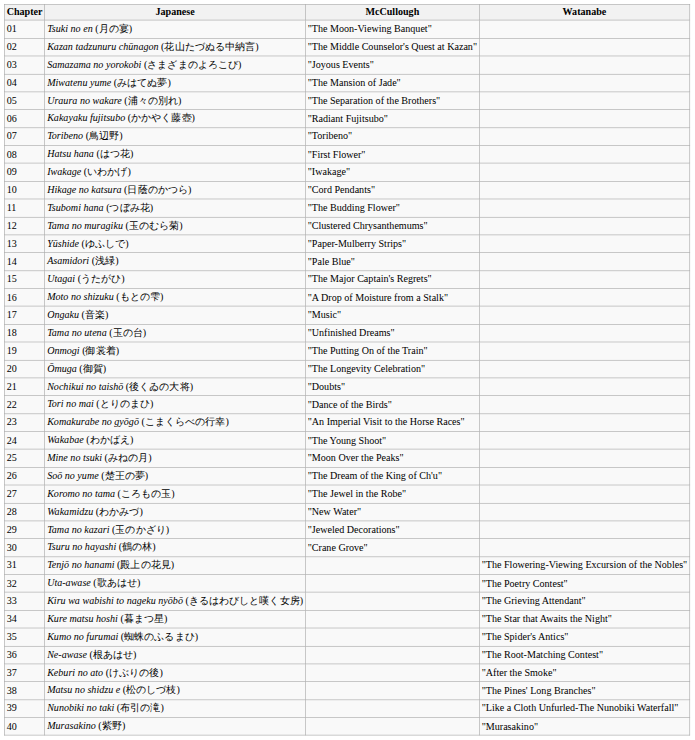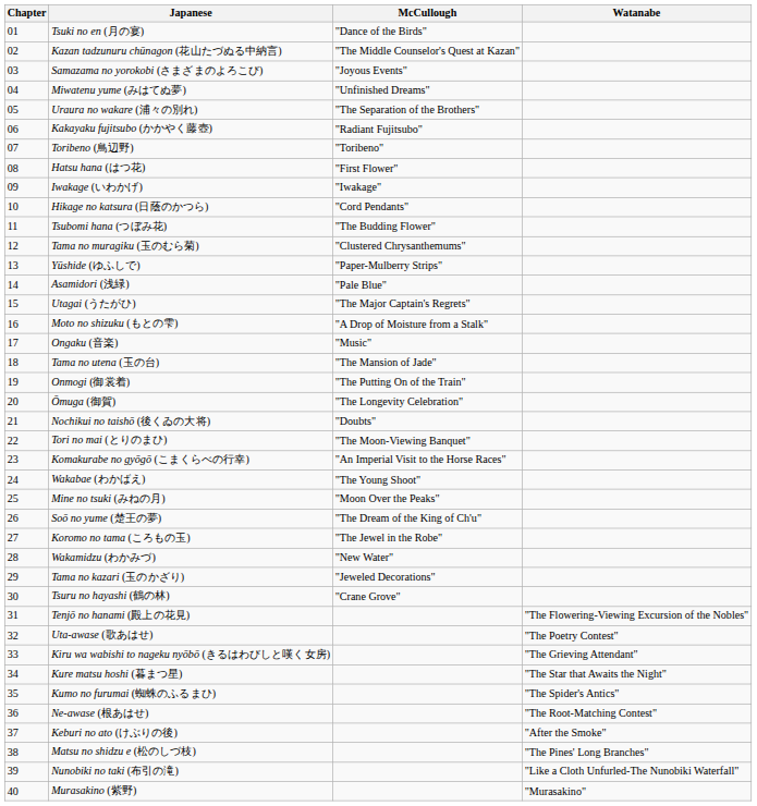 <table class="wikitable">
 <tr>
 <th>Chapter</th>
 <th>Japanese</th>
 <th>McCullough</th>
 <th>Watanabe</th>
 </tr>
 <tr>
 <td>01</td>
 <td><em>Tsuki no en</em> (月の宴)</td>
-<td>"The Moon-Viewing Banquet"</td>
+<td>"Dance of the Birds"</td>
 <td></td>
 </tr>
 <tr>
 <td>02</td>
 <td><em>Kazan tadzunuru chūnagon</em> (花山たづぬる中納言)</td>
 <td>"The Middle Counselor's Quest at Kazan"</td>
 <td></td>
 </tr>
 <tr>
 <td>03</td>
 <td><em>Samazama no yorokobi</em> (さまざまのよろこび)</td>
 <td>"Joyous Events"</td>
 <td></td>
 </tr>
 <tr>
 <td>04</td>
 <td><em>Miwatenu yume</em> (みはてぬ夢)</td>
-<td>"The Mansion of Jade"</td>
+<td>"Unfinished Dreams"</td>
 <td></td>
 </tr>
 <tr>
 <td>05</td>
 <td><em>Uraura no wakare</em> (浦々の別れ)</td>
 <td>"The Separation of the Brothers"</td>
 <td></td>
 </tr>
 <tr>
 <td>06</td>
 <td><em>Kakayaku fujitsubo</em> (かかやく藤壺)</td>
 <td>"Radiant Fujitsubo"</td>
 <td></td>
 </tr>
 <tr>
 <td>07</td>
 <td><em>Toribeno</em> (鳥辺野)</td>
 <td>"Toribeno"</td>
 <td></td>
 </tr>
 <tr>
 <td>08</td>
 <td><em>Hatsu hana</em> (はつ花)</td>
 <td>"First Flower"</td>
 <td></td>
 </tr>
 <tr>
 <td>09</td>
 <td><em>Iwakage</em> (いわかげ)</td>
 <td>"Iwakage"</td>
 <td></td>
 </tr>
 <tr>
 <td>10</td>
 <td><em>Hikage no katsura</em> (日蔭のかつら)</td>
 <td>"Cord Pendants"</td>
 <td></td>
 </tr>
 <tr>
 <td>11</td>
 <td><em>Tsubomi hana</em> (つぼみ花)</td>
 <td>"The Budding Flower"</td>
 <td></td>
 </tr>
 <tr>
 <td>12</td>
 <td><em>Tama no muragiku</em> (玉のむら菊)</td>
 <td>"Clustered Chrysanthemums"</td>
 <td></td>
 </tr>
 <tr>
 <td>13</td>
 <td><em>Yūshide</em> (ゆふしで)</td>
 <td>"Paper-Mulberry Strips"</td>
 <td></td>
 </tr>
 <tr>
 <td>14</td>
 <td><em>Asamidori</em> (浅緑)</td>
 <td>"Pale Blue"</td>
 <td></td>
 </tr>
 <tr>
 <td>15</td>
 <td><em>Utagai</em> (うたがひ)</td>
 <td>"The Major Captain's Regrets"</td>
 <td></td>
 </tr>
 <tr>
 <td>16</td>
 <td><em>Moto no shizuku</em> (もとの雫)</td>
 <td>"A Drop of Moisture from a Stalk"</td>
 <td></td>
 </tr>
 <tr>
 <td>17</td>
 <td><em>Ongaku</em> (音楽)</td>
 <td>"Music"</td>
 <td></td>
 </tr>
 <tr>
 <td>18</td>
 <td><em>Tama no utena</em> (玉の台)</td>
-<td>"Unfinished Dreams"</td>
+<td>"The Mansion of Jade"</td>
 <td></td>
 </tr>
 <tr>
 <td>19</td>
 <td><em>Onmogi</em> (御裳着)</td>
 <td>"The Putting On of the Train"</td>
 <td></td>
 </tr>
 <tr>
 <td>20</td>
 <td><em>Ōmuga</em> (御賀)</td>
 <td>"The Longevity Celebration"</td>
 <td></td>
 </tr>
 <tr>
 <td>21</td>
 <td><em>Nochikui no taishō</em> (後くゐの大将)</td>
 <td>"Doubts"</td>
 <td></td>
 </tr>
 <tr>
 <td>22</td>
 <td><em>Tori no mai</em> (とりのまひ)</td>
-<td>"Dance of the Birds"</td>
+<td>"The Moon-Viewing Banquet"</td>
 <td></td>
 </tr>
 <tr>
 <td>23</td>
 <td><em>Komakurabe no gyōgō</em> (こまくらべの行幸)</td>
 <td>"An Imperial Visit to the Horse Races"</td>
 <td></td>
 </tr>
 <tr>
 <td>24</td>
 <td><em>Wakabae</em> (わかばえ)</td>
 <td>"The Young Shoot"</td>
 <td></td>
 </tr>
 <tr>
 <td>25</td>
 <td><em>Mine no tsuki</em> (みねの月)</td>
 <td>"Moon Over the Peaks"</td>
 <td></td>
 </tr>
 <tr>
 <td>26</td>
 <td><em>Soō no yume</em> (楚王の夢)</td>
 <td>"The Dream of the King of Ch'u"</td>
 <td></td>
 </tr>
 <tr>
 <td>27</td>
 <td><em>Koromo no tama</em> (ころもの玉)</td>
 <td>"The Jewel in the Robe"</td>
 <td></td>
 </tr>
 <tr>
 <td>28</td>
 <td><em>Wakamidzu</em> (わかみづ)</td>
 <td>"New Water"</td>
 <td></td>
 </tr>
 <tr>
 <td>29</td>
 <td><em>Tama no kazari</em> (玉のかざり)</td>
 <td>"Jeweled Decorations"</td>
 <td></td>
 </tr>
 <tr>
 <td>30</td>
 <td><em>Tsuru no hayashi</em> (鶴の林)</td>
 <td>"Crane Grove"</td>
 <td></td>
 </tr>
 <tr>
 <td>31</td>
 <td><em>Tenjō no hanami</em> (殿上の花見)</td>
 <td></td>
 <td>"The Flowering-Viewing Excursion of the Nobles"</td>
 </tr>
 <tr>
 <td>32</td>
 <td><em>Uta-awase</em> (歌あはせ)</td>
 <td></td>
 <td>"The Poetry Contest"</td>
 </tr>
 <tr>
 <td>33</td>
 <td><em>Kiru wa wabishi to nageku nyōbō</em> (きるはわびしと嘆く女房)</td>
 <td></td>
 <td>"The Grieving Attendant"</td>
 </tr>
 <tr>
 <td>34</td>
 <td><em>Kure matsu hoshi</em> (暮まつ星)</td>
 <td></td>
 <td>"The Star that Awaits the Night"</td>
 </tr>
 <tr>
 <td>35</td>
 <td><em>Kumo no furumai</em> (蜘蛛のふるまひ)</td>
 <td></td>
 <td>"The Spider's Antics"</td>
 </tr>
 <tr>
 <td>36</td>
 <td><em>Ne-awase</em> (根あはせ)</td>
 <td></td>
 <td>"The Root-Matching Contest"</td>
 </tr>
 <tr>
 <td>37</td>
 <td><em>Keburi no ato</em> (けぶりの後)</td>
 <td></td>
 <td>"After the Smoke"</td>
 </tr>
 <tr>
 <td>38</td>
 <td><em>Matsu no shidzu e</em> (松のしづ枝)</td>
 <td></td>
 <td>"The Pines' Long Branches"</td>
 </tr>
 <tr>
 <td>39</td>
 <td><em>Nunobiki no taki</em> (布引の滝)</td>
 <td></td>
 <td>"Like a Cloth Unfurled-The Nunobiki Waterfall"</td>
 </tr>
 <tr>
 <td>40</td>
 <td><em>Murasakino</em> (紫野)</td>
 <td></td>
 <td>"Murasakino"</td>
 </tr>
 </table>
